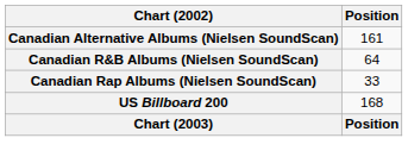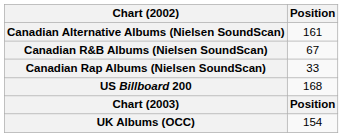 <table class="wikitable plainrowheaders" style="text-align:center">
 <tr>
 <th scope="col">Chart (2002)</th>
 <th scope="col">Position</th>
 </tr>
 <tr>
 <th scope="row">Canadian Alternative Albums (Nielsen SoundScan)</th>
 <td>161</td>
 </tr>
 <tr>
 <th scope="row">Canadian R&B Albums (Nielsen SoundScan)</th>
-<td>64</td>
+<td>67</td>
 </tr>
 <tr>
 <th scope="row">Canadian Rap Albums (Nielsen SoundScan)</th>
 <td>33</td>
 </tr>
 <tr>
 <th scope="row">US <em>Billboard</em> 200</th>
 <td>168</td>
 </tr>
 <tr>
 <th scope="col">Chart (2003)</th>
 <th scope="col">Position</th>
 </tr>
+<tr>
+<th scope="row">UK Albums (OCC)</th>
+<td>154</td>
+</tr>
 </table>
